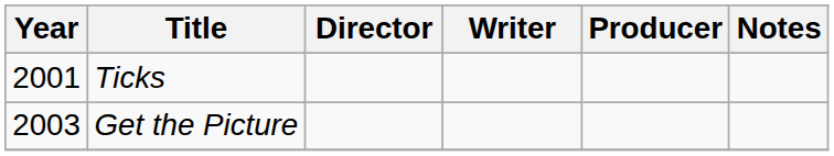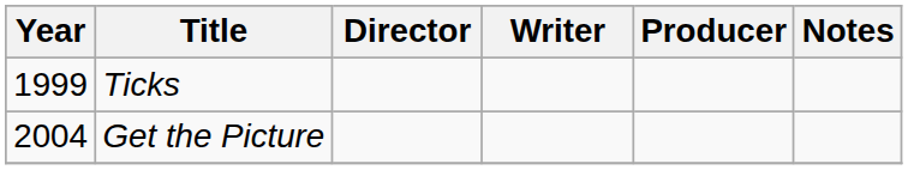 <table class="wikitable">
 <tr>
 <th>Year</th>
 <th>Title</th>
 <th width="65">Director</th>
 <th width="65">Writer</th>
 <th width="65">Producer</th>
 <th>Notes</th>
 </tr>
 <tr>
-<td>2001</td>
+<td>1999</td>
 <td><em>Ticks</em></td>
 <td></td>
 <td></td>
 <td></td>
 <td></td>
 </tr>
 <tr>
-<td>2003</td>
+<td>2004</td>
 <td><em>Get the Picture</em></td>
 <td></td>
 <td></td>
 <td></td>
 <td></td>
 </tr>
 <tr>
 </tr>
 </table>
